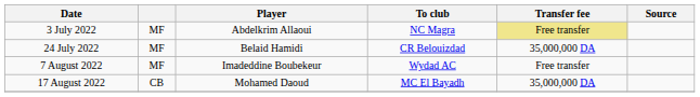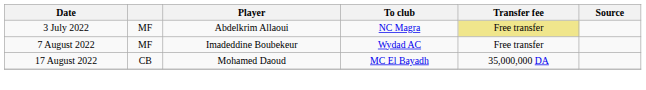 <table class="wikitable sortable" style="width:70%; text-align:center; font-size:85%; text-align:centre;">
 <tr>
 <th>Date</th>
 <th></th>
 <th>Player</th>
 <th>To club</th>
 <th>Transfer fee</th>
 <th>Source</th>
 </tr>
 <tr>
 <td>3 July 2022</td>
 <td>MF</td>
 <td> Abdelkrim Allaoui</td>
 <td><a href='#'>NC Magra</a></td>
 <td style="background: khaki;">Free transfer</td>
-<td></td>
-</tr>
-<tr>
-<td>24 July 2022</td>
-<td>MF</td>
-<td> Belaid Hamidi</td>
-<td><a href='#'>CR Belouizdad</a></td>
-<td>35,000,000 <a href='#'>DA</a></td>
 <td></td>
 </tr>
 <tr>
 <td>7 August 2022</td>
 <td>MF</td>
 <td> Imadeddine Boubekeur</td>
 <td> <a href='#'>Wydad AC</a></td>
 <td>Free transfer</td>
 <td></td>
 </tr>
 <tr>
 <td>17 August 2022</td>
 <td>CB</td>
 <td> Mohamed Daoud</td>
 <td><a href='#'>MC El Bayadh</a></td>
 <td>35,000,000 <a href='#'>DA</a></td>
 <td></td>
 </tr>
 <tr>
 </tr>
 </table>
